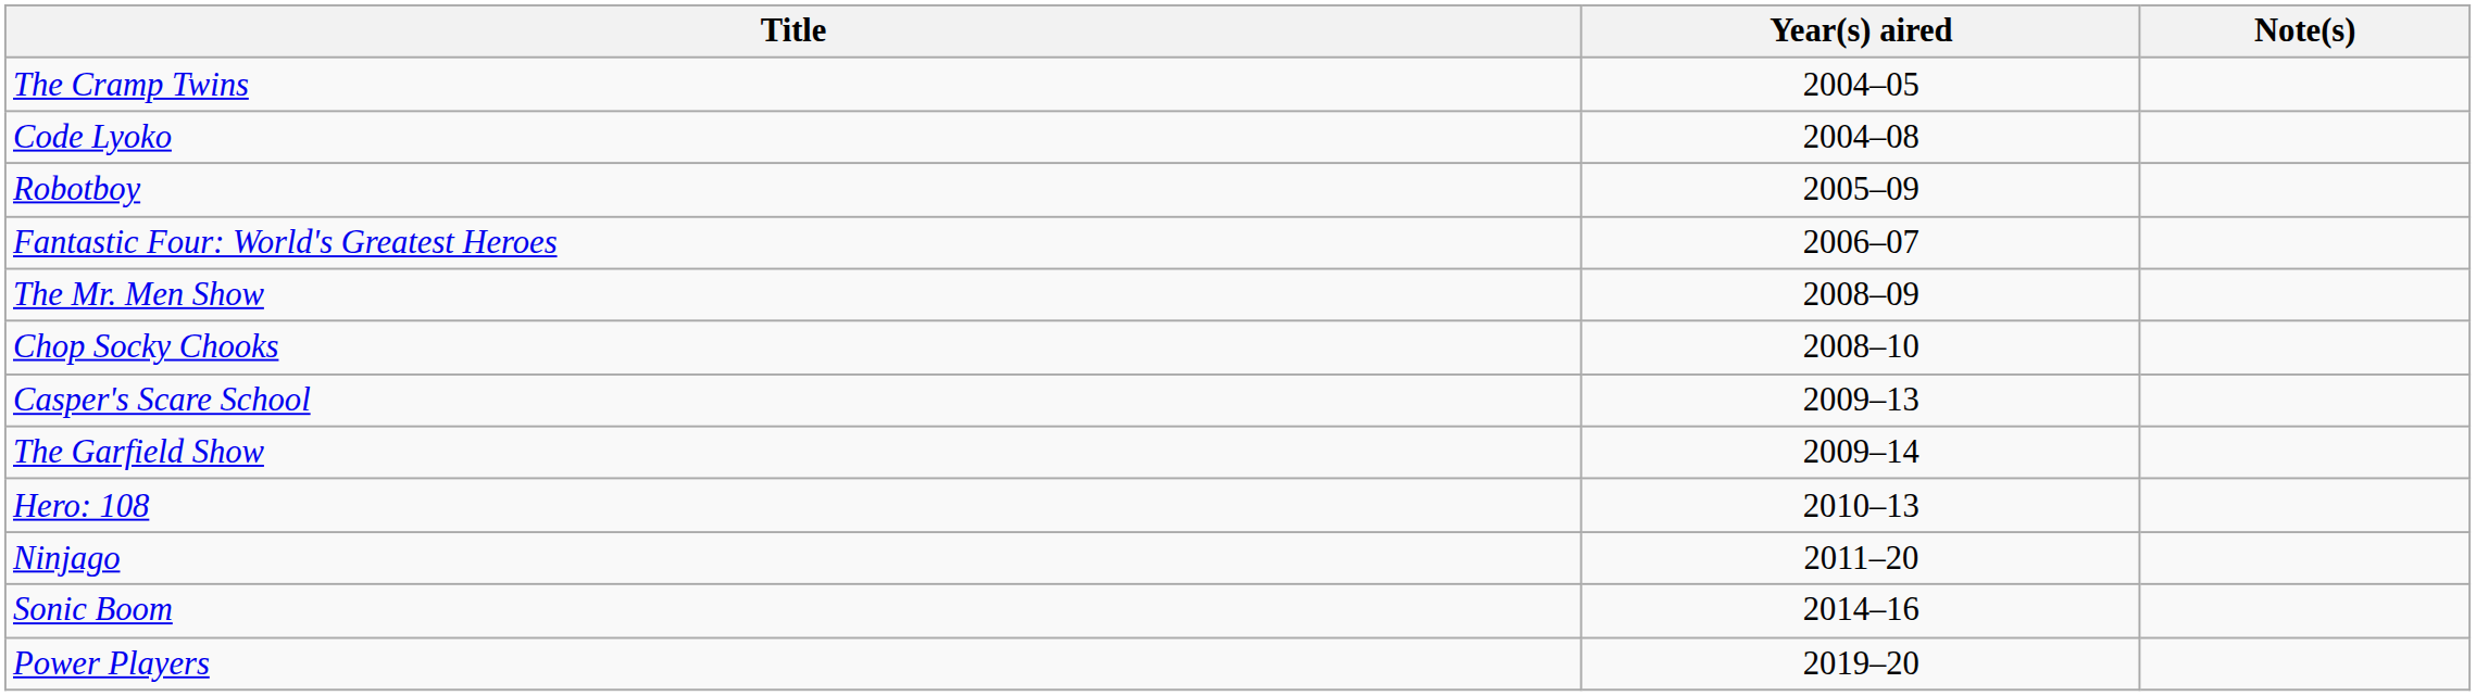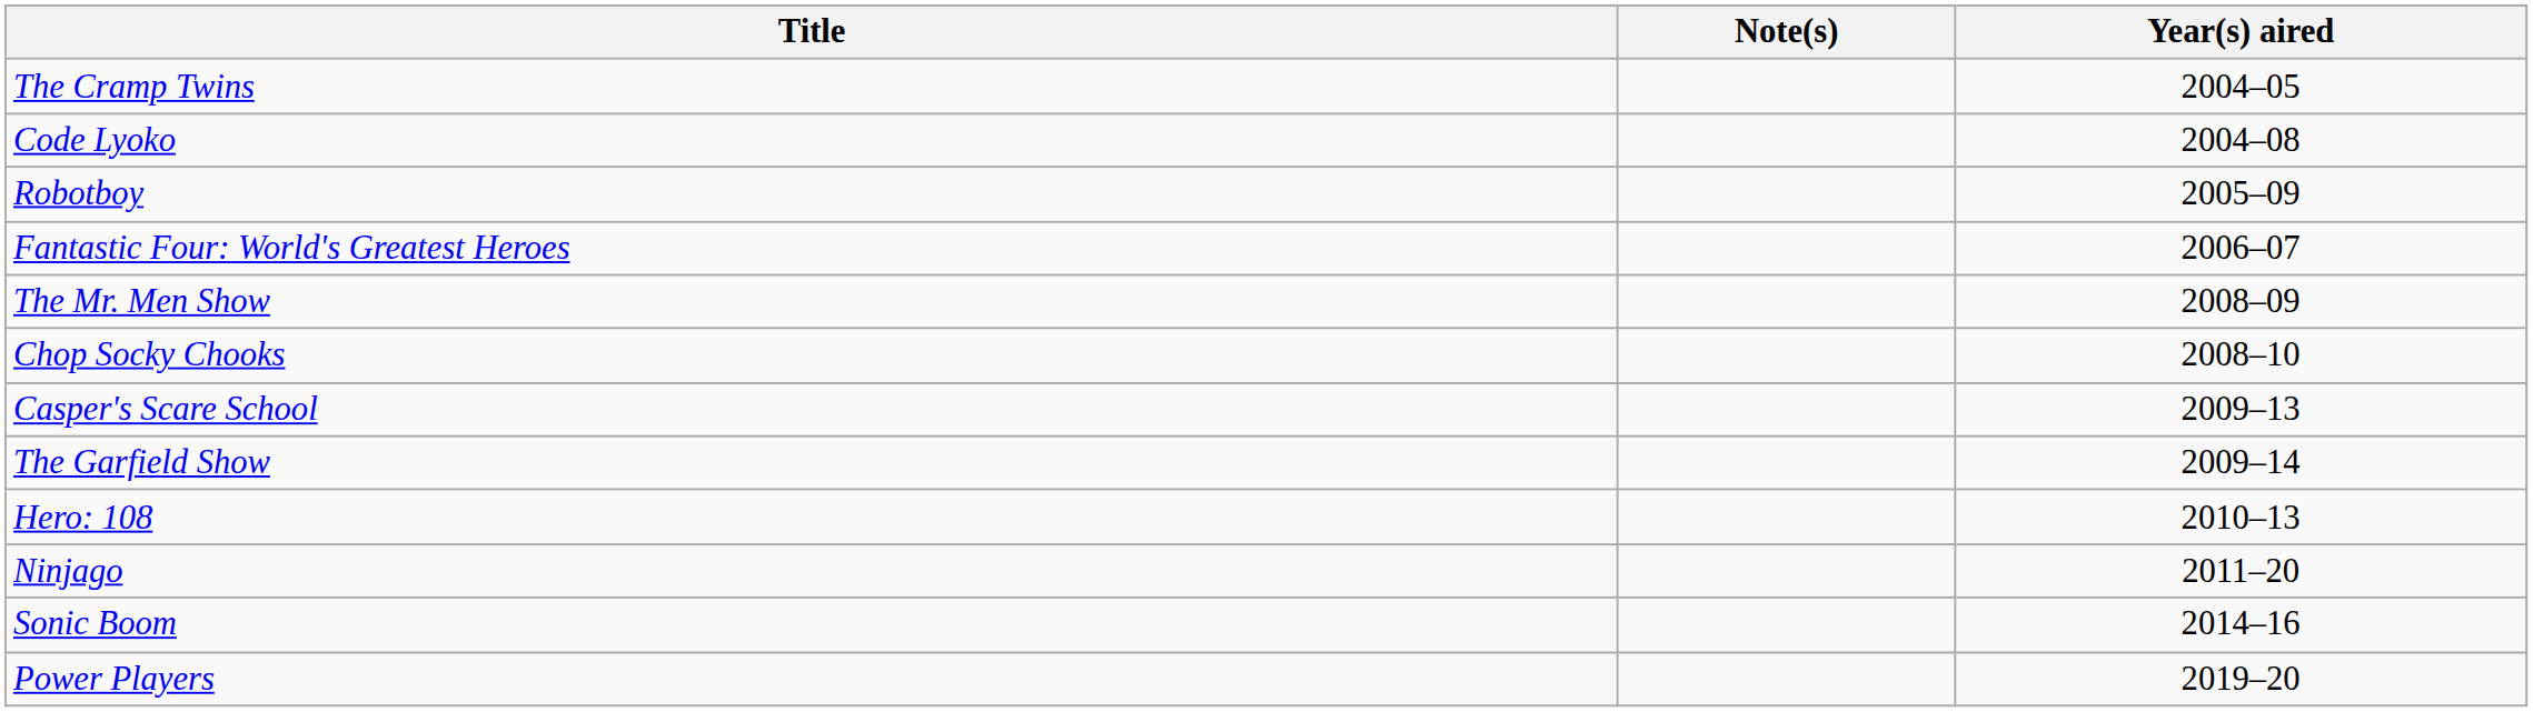 <table class="wikitable plainrowheaders sortable" style="width:75%;text-align:center;">
 <tr>
 <th>Title</th>
+<th class="unsortable">Note(s)</th>
 <th>Year(s) aired</th>
-<th class="unsortable">Note(s)</th>
 </tr>
 <tr>
 <td scope="row" style="text-align:left;"><em><a href='#'>The Cramp Twins</a></em></td>
+<td></td>
 <td>2004–05</td>
-<td></td>
 </tr>
 <tr>
 <td scope="row" style="text-align:left;"><em><a href='#'>Code Lyoko</a></em></td>
+<td></td>
 <td>2004–08</td>
-<td></td>
 </tr>
 <tr>
 <td scope="row" style="text-align:left;"><em><a href='#'>Robotboy</a></em></td>
+<td></td>
 <td>2005–09</td>
-<td></td>
 </tr>
 <tr>
 <td scope="row" style="text-align:left;"><em><a href='#'>Fantastic Four: World's Greatest Heroes</a></em></td>
+<td></td>
 <td>2006–07</td>
-<td></td>
 </tr>
 <tr>
 <td scope="row" style="text-align:left;"><em><a href='#'>The Mr. Men Show</a></em></td>
+<td></td>
 <td>2008–09</td>
-<td></td>
 </tr>
 <tr>
 <td scope="row" style="text-align:left;"><em><a href='#'>Chop Socky Chooks</a></em></td>
+<td></td>
 <td>2008–10</td>
-<td></td>
 </tr>
 <tr>
 <td scope="row" style="text-align:left;"><em><a href='#'>Casper's Scare School</a></em></td>
+<td></td>
 <td>2009–13</td>
-<td></td>
 </tr>
 <tr>
 <td scope="row" style="text-align:left;"><em><a href='#'>The Garfield Show</a></em></td>
+<td></td>
 <td>2009–14</td>
-<td></td>
 </tr>
 <tr>
 <td scope="row" style="text-align:left;"><em><a href='#'>Hero: 108</a></em></td>
+<td></td>
 <td>2010–13</td>
-<td></td>
 </tr>
 <tr>
 <td scope="row" style="text-align:left;"><em><a href='#'>Ninjago</a></em></td>
+<td></td>
 <td>2011–20</td>
-<td></td>
 </tr>
 <tr>
 <td scope="row" style="text-align:left;"><em><a href='#'>Sonic Boom</a></em></td>
+<td></td>
 <td>2014–16</td>
-<td></td>
 </tr>
 <tr>
 <td scope="row" style="text-align:left;"><em><a href='#'>Power Players</a></em></td>
+<td></td>
 <td>2019–20</td>
-<td></td>
 </tr>
 </table>
